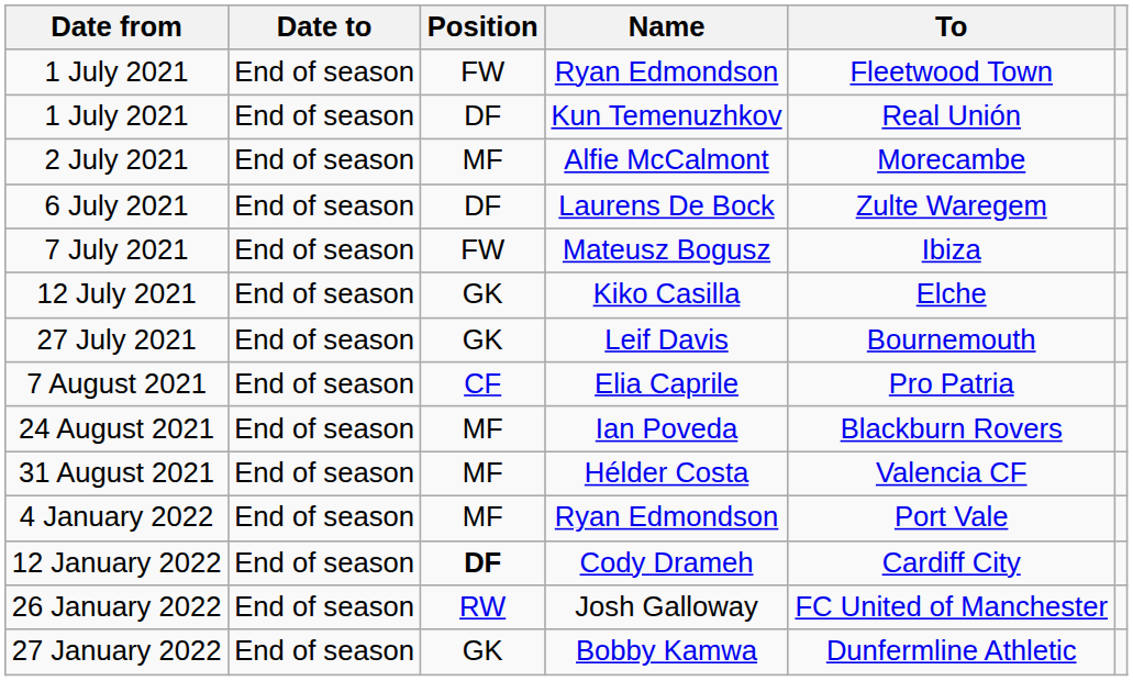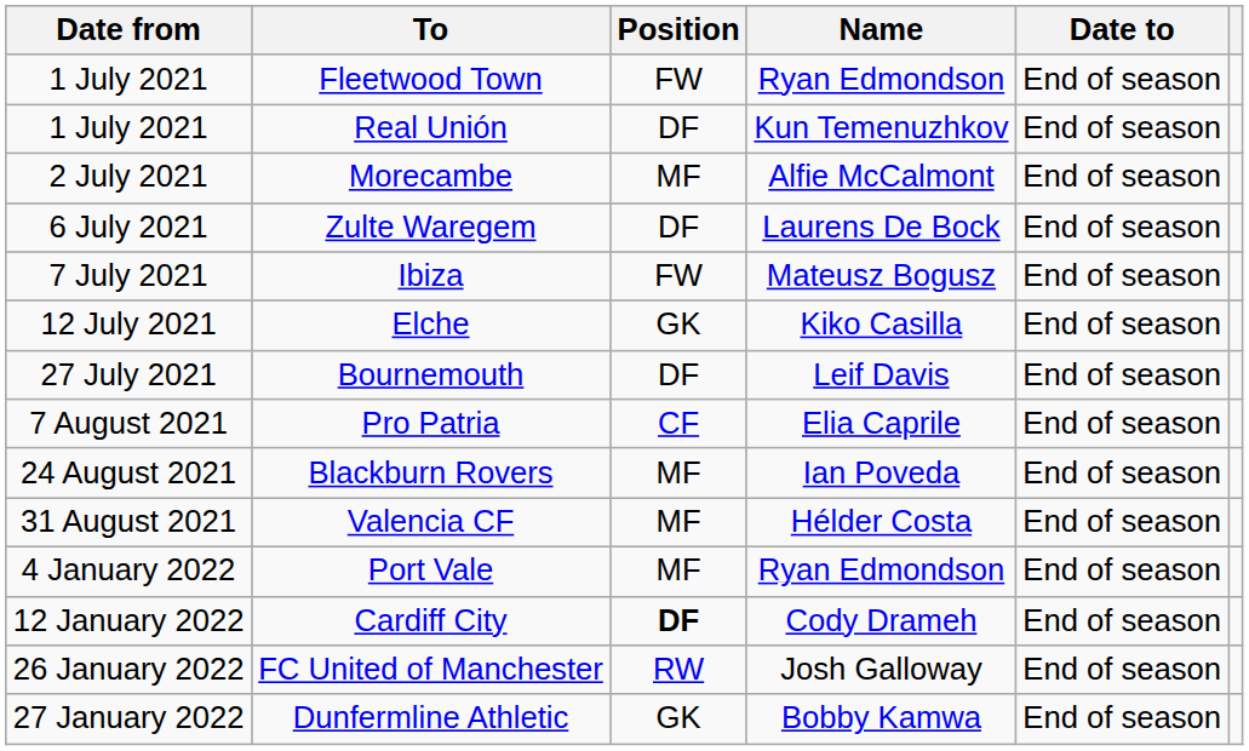 <table class="wikitable" style="text-align:center;">
 <tr>
 <th>Date from</th>
-<th>Date to</th>
+<th>To</th>
 <th>Position</th>
 <th>Name</th>
-<th>To</th>
+<th>Date to</th>
 <th></th>
 </tr>
 <tr>
 <td>1 July 2021</td>
-<td>End of season</td>
+<td><a href='#'>Fleetwood Town</a></td>
 <td>FW</td>
 <td><a href='#'>Ryan Edmondson</a></td>
-<td><a href='#'>Fleetwood Town</a></td>
+<td>End of season</td>
 <td></td>
 </tr>
 <tr>
 <td>1 July 2021</td>
-<td>End of season</td>
+<td> <a href='#'>Real Unión</a></td>
 <td>DF</td>
 <td><a href='#'>Kun Temenuzhkov</a></td>
-<td> <a href='#'>Real Unión</a></td>
+<td>End of season</td>
 <td></td>
 </tr>
 <tr>
 <td>2 July 2021</td>
-<td>End of season</td>
+<td><a href='#'>Morecambe</a></td>
 <td>MF</td>
 <td><a href='#'>Alfie McCalmont</a></td>
-<td><a href='#'>Morecambe</a></td>
+<td>End of season</td>
 <td></td>
 </tr>
 <tr>
 <td>6 July 2021</td>
-<td>End of season</td>
+<td> <a href='#'>Zulte Waregem</a></td>
 <td>DF</td>
 <td><a href='#'>Laurens De Bock</a></td>
-<td> <a href='#'>Zulte Waregem</a></td>
+<td>End of season</td>
 <td></td>
 </tr>
 <tr>
 <td>7 July 2021</td>
-<td>End of season</td>
+<td> <a href='#'>Ibiza</a></td>
 <td>FW</td>
 <td><a href='#'>Mateusz Bogusz</a></td>
-<td> <a href='#'>Ibiza</a></td>
+<td>End of season</td>
 <td></td>
 </tr>
 <tr>
 <td>12 July 2021</td>
-<td>End of season</td>
+<td> <a href='#'>Elche</a></td>
 <td>GK</td>
 <td><a href='#'>Kiko Casilla</a></td>
-<td> <a href='#'>Elche</a></td>
+<td>End of season</td>
 <td></td>
 </tr>
 <tr>
 <td>27 July 2021</td>
+<td><a href='#'>Bournemouth</a></td>
+<td>DF</td>
+<td><a href='#'>Leif Davis</a></td>
 <td>End of season</td>
-<td>GK</td>
-<td><a href='#'>Leif Davis</a></td>
-<td><a href='#'>Bournemouth</a></td>
 <td></td>
 </tr>
 <tr>
 <td>7 August 2021</td>
-<td>End of season</td>
+<td> <a href='#'>Pro Patria</a></td>
 <td><a href='#'>CF</a></td>
 <td><a href='#'>Elia Caprile</a></td>
-<td> <a href='#'>Pro Patria</a></td>
+<td>End of season</td>
 <td></td>
 </tr>
 <tr>
 <td>24 August 2021</td>
-<td>End of season</td>
+<td><a href='#'>Blackburn Rovers</a></td>
 <td>MF</td>
 <td><a href='#'>Ian Poveda</a></td>
-<td><a href='#'>Blackburn Rovers</a></td>
+<td>End of season</td>
 <td></td>
 </tr>
 <tr>
 <td>31 August 2021</td>
-<td>End of season</td>
+<td> <a href='#'>Valencia CF</a></td>
 <td>MF</td>
 <td><a href='#'>Hélder Costa</a></td>
-<td> <a href='#'>Valencia CF</a></td>
+<td>End of season</td>
 <td></td>
 </tr>
 <tr>
 <td>4 January 2022</td>
-<td>End of season</td>
+<td><a href='#'>Port Vale</a></td>
 <td>MF</td>
 <td><a href='#'>Ryan Edmondson</a></td>
-<td><a href='#'>Port Vale</a></td>
+<td>End of season</td>
 <td></td>
 </tr>
 <tr>
 <td>12 January 2022</td>
-<td>End of season</td>
+<td><a href='#'>Cardiff City</a></td>
 <td><strong>DF</strong></td>
 <td><a href='#'>Cody Drameh</a></td>
-<td><a href='#'>Cardiff City</a></td>
+<td>End of season</td>
 <td></td>
 </tr>
 <tr>
 <td>26 January 2022</td>
-<td>End of season</td>
+<td><a href='#'>FC United of Manchester</a></td>
 <td><a href='#'>RW</a></td>
 <td>Josh Galloway</td>
-<td><a href='#'>FC United of Manchester</a></td>
+<td>End of season</td>
 <td></td>
 </tr>
 <tr>
 <td>27 January 2022</td>
-<td>End of season</td>
+<td> <a href='#'>Dunfermline Athletic</a></td>
 <td>GK</td>
 <td><a href='#'>Bobby Kamwa</a></td>
-<td> <a href='#'>Dunfermline Athletic</a></td>
+<td>End of season</td>
 <td></td>
 </tr>
 </table>
